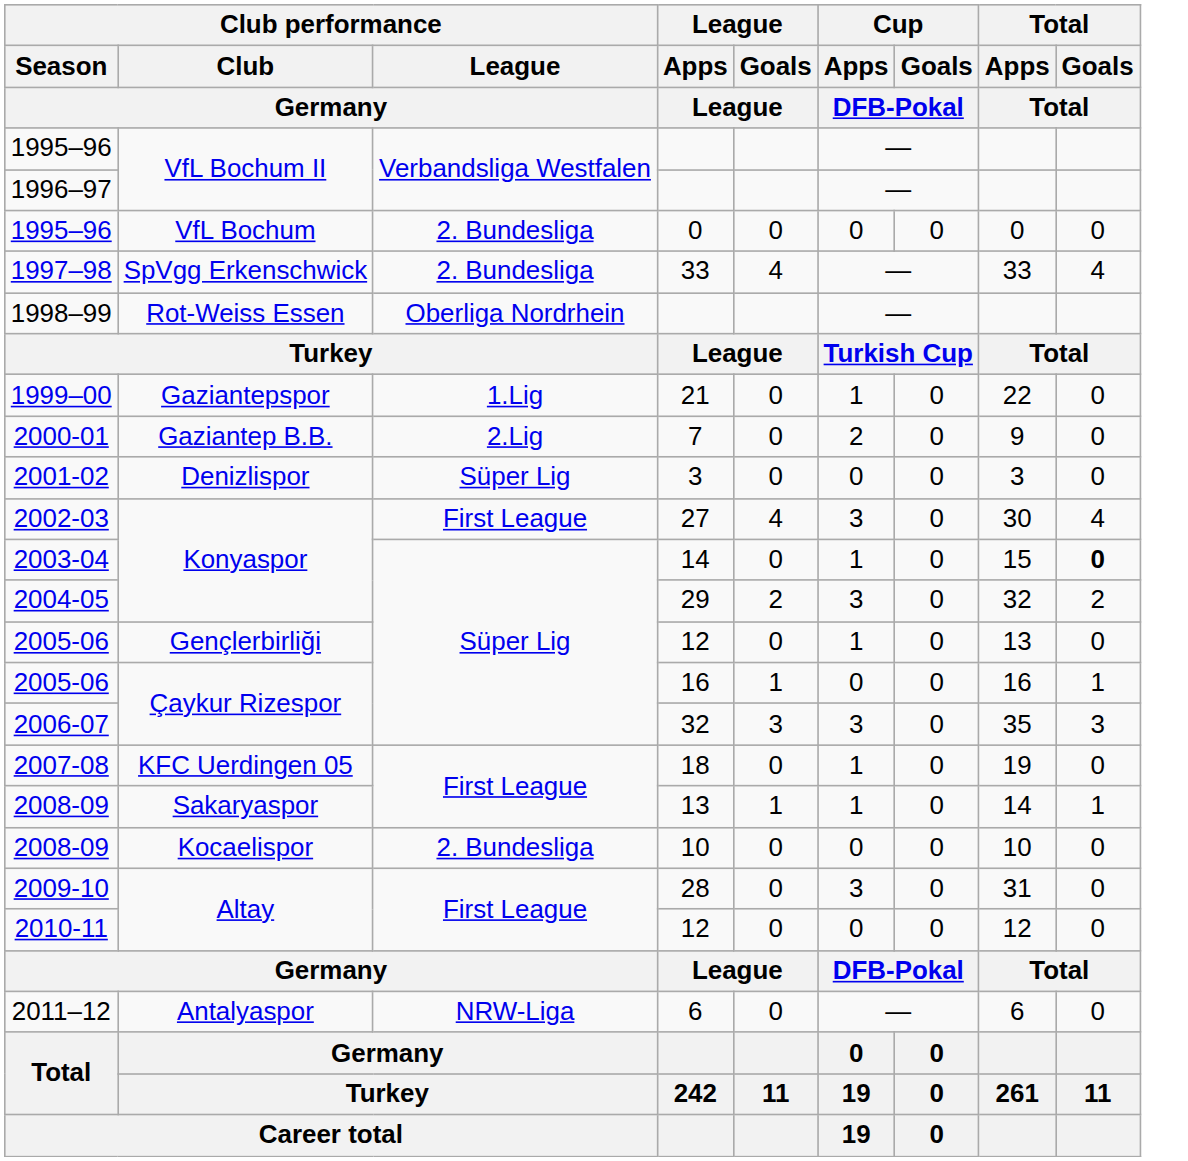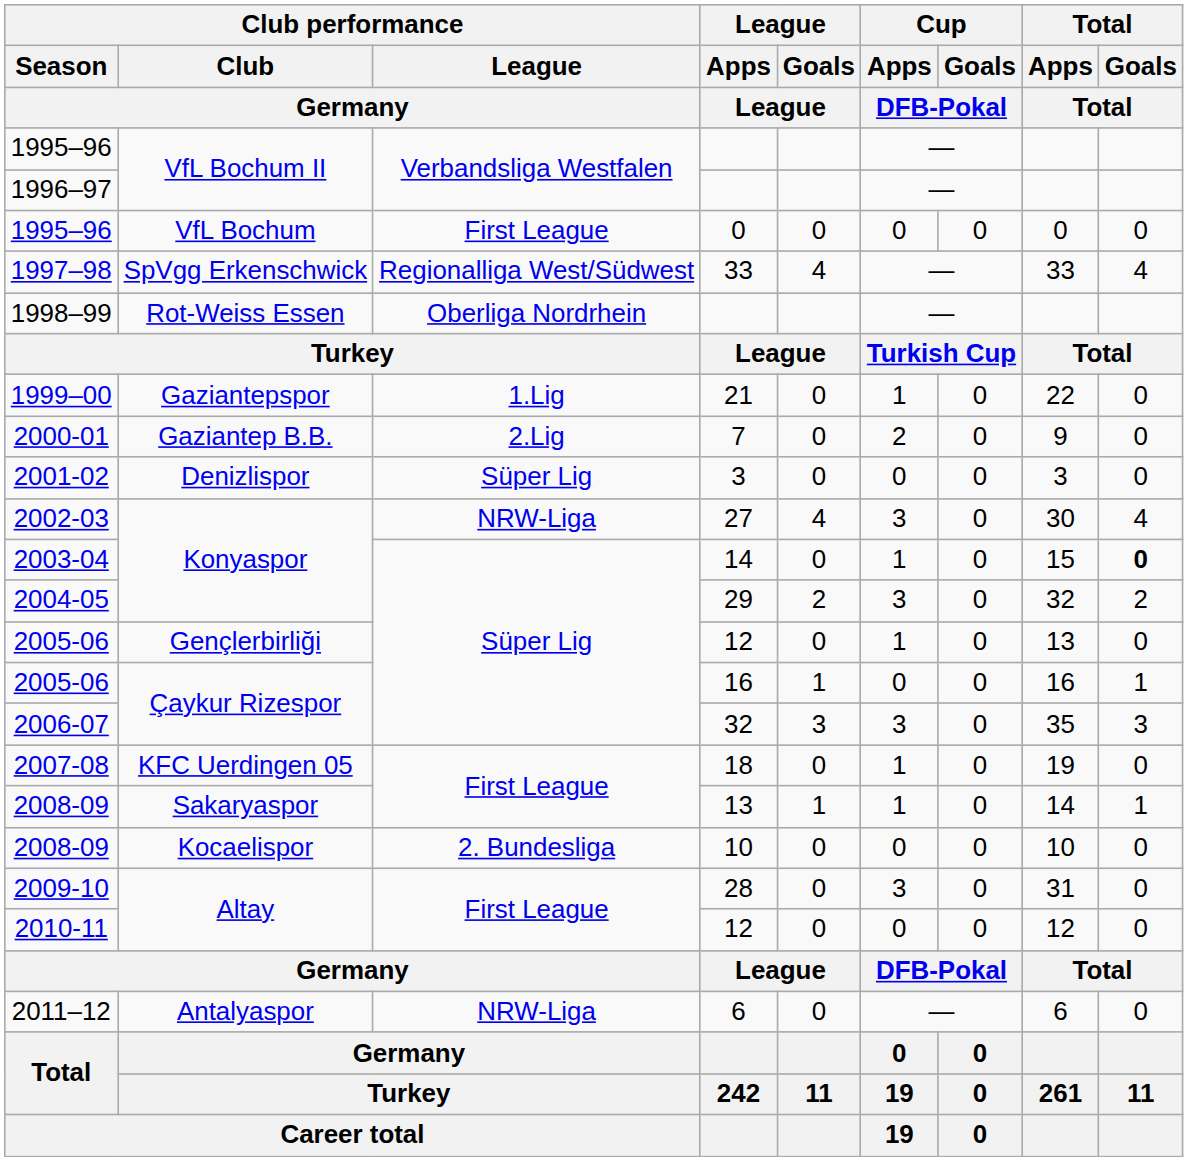 <table class="wikitable" style="text-align:center">
 <tr>
 <th colspan=3>Club performance</th>
 <th colspan=2>League</th>
 <th colspan=2>Cup</th>
 <th colspan=2>Total</th>
 </tr>
 <tr>
 <th>Season</th>
 <th>Club</th>
 <th>League</th>
 <th>Apps</th>
 <th>Goals</th>
 <th>Apps</th>
 <th>Goals</th>
 <th>Apps</th>
 <th>Goals</th>
 </tr>
 <tr>
 <th colspan=3>Germany</th>
 <th colspan=2>League</th>
 <th colspan=2><a href='#'>DFB-Pokal</a></th>
 <th colspan=2>Total</th>
 </tr>
 <tr>
 <td>1995–96</td>
 <td rowspan="2"><a href='#'>VfL Bochum II</a></td>
 <td rowspan="2"><a href='#'>Verbandsliga Westfalen</a></td>
 <td></td>
 <td></td>
 <td colspan="2">—</td>
 <td></td>
 <td></td>
 </tr>
 <tr>
 <td>1996–97</td>
 <td></td>
 <td></td>
 <td colspan="2">—</td>
 <td></td>
 <td></td>
 </tr>
 <tr>
 <td><a href='#'>1995–96</a></td>
 <td><a href='#'>VfL Bochum</a></td>
-<td><a href='#'>2. Bundesliga</a></td>
+<td><a href='#'>First League</a></td>
 <td>0</td>
 <td>0</td>
 <td>0</td>
 <td>0</td>
 <td>0</td>
 <td>0</td>
 </tr>
 <tr>
 <td><a href='#'>1997–98</a></td>
 <td><a href='#'>SpVgg Erkenschwick</a></td>
-<td><a href='#'>2. Bundesliga</a></td>
+<td><a href='#'>Regionalliga West/Südwest</a></td>
 <td>33</td>
 <td>4</td>
 <td colspan="2">—</td>
 <td>33</td>
 <td>4</td>
 </tr>
 <tr>
 <td>1998–99</td>
 <td><a href='#'>Rot-Weiss Essen</a></td>
 <td><a href='#'>Oberliga Nordrhein</a></td>
 <td></td>
 <td></td>
 <td colspan="2">—</td>
 <td></td>
 <td></td>
 </tr>
 <tr>
 <th colspan=3>Turkey</th>
 <th colspan=2>League</th>
 <th colspan=2><a href='#'>Turkish Cup</a></th>
 <th colspan=2>Total</th>
 </tr>
 <tr>
 <td><a href='#'>1999–00</a></td>
 <td><a href='#'>Gaziantepspor</a></td>
 <td><a href='#'>1.Lig</a></td>
 <td>21</td>
 <td>0</td>
 <td>1</td>
 <td>0</td>
 <td>22</td>
 <td>0</td>
 </tr>
 <tr>
 <td><a href='#'>2000-01</a></td>
 <td><a href='#'>Gaziantep B.B.</a></td>
 <td><a href='#'>2.Lig</a></td>
 <td>7</td>
 <td>0</td>
 <td>2</td>
 <td>0</td>
 <td>9</td>
 <td>0</td>
 </tr>
 <tr>
 <td><a href='#'>2001-02</a></td>
 <td><a href='#'>Denizlispor</a></td>
 <td><a href='#'>Süper Lig</a></td>
 <td>3</td>
 <td>0</td>
 <td>0</td>
 <td>0</td>
 <td>3</td>
 <td>0</td>
 </tr>
 <tr>
 <td><a href='#'>2002-03</a></td>
 <td rowspan="3"><a href='#'>Konyaspor</a></td>
-<td><a href='#'>First League</a></td>
+<td><a href='#'>NRW-Liga</a></td>
 <td>27</td>
 <td>4</td>
 <td>3</td>
 <td>0</td>
 <td>30</td>
 <td>4</td>
 </tr>
 <tr>
 <td><a href='#'>2003-04</a></td>
 <td rowspan="5"><a href='#'>Süper Lig</a></td>
 <td>14</td>
 <td>0</td>
 <td>1</td>
 <td>0</td>
 <td>15</td>
 <td><strong>0</strong></td>
 </tr>
 <tr>
 <td><a href='#'>2004-05</a></td>
 <td>29</td>
 <td>2</td>
 <td>3</td>
 <td>0</td>
 <td>32</td>
 <td>2</td>
 </tr>
 <tr>
 <td><a href='#'>2005-06</a></td>
 <td><a href='#'>Gençlerbirliği</a></td>
 <td>12</td>
 <td>0</td>
 <td>1</td>
 <td>0</td>
 <td>13</td>
 <td>0</td>
 </tr>
 <tr>
 <td><a href='#'>2005-06</a></td>
 <td rowspan="2"><a href='#'>Çaykur Rizespor</a></td>
 <td>16</td>
 <td>1</td>
 <td>0</td>
 <td>0</td>
 <td>16</td>
 <td>1</td>
 </tr>
 <tr>
 <td><a href='#'>2006-07</a></td>
 <td>32</td>
 <td>3</td>
 <td>3</td>
 <td>0</td>
 <td>35</td>
 <td>3</td>
 </tr>
 <tr>
 <td><a href='#'>2007-08</a></td>
 <td><a href='#'>KFC Uerdingen 05</a></td>
 <td rowspan="2"><a href='#'>First League</a></td>
 <td>18</td>
 <td>0</td>
 <td>1</td>
 <td>0</td>
 <td>19</td>
 <td>0</td>
 </tr>
 <tr>
 <td><a href='#'>2008-09</a></td>
 <td><a href='#'>Sakaryaspor</a></td>
 <td>13</td>
 <td>1</td>
 <td>1</td>
 <td>0</td>
 <td>14</td>
 <td>1</td>
 </tr>
 <tr>
 <td><a href='#'>2008-09</a></td>
 <td><a href='#'>Kocaelispor</a></td>
 <td><a href='#'>2. Bundesliga</a></td>
 <td>10</td>
 <td>0</td>
 <td>0</td>
 <td>0</td>
 <td>10</td>
 <td>0</td>
 </tr>
 <tr>
 <td><a href='#'>2009-10</a></td>
 <td rowspan="2"><a href='#'>Altay</a></td>
 <td rowspan="2"><a href='#'>First League</a></td>
 <td>28</td>
 <td>0</td>
 <td>3</td>
 <td>0</td>
 <td>31</td>
 <td>0</td>
 </tr>
 <tr>
 <td><a href='#'>2010-11</a></td>
 <td>12</td>
 <td>0</td>
 <td>0</td>
 <td>0</td>
 <td>12</td>
 <td>0</td>
 </tr>
 <tr>
 <th colspan=3>Germany</th>
 <th colspan=2>League</th>
 <th colspan=2><a href='#'>DFB-Pokal</a></th>
 <th colspan=2>Total</th>
 </tr>
 <tr>
 <td>2011–12</td>
 <td><a href='#'>Antalyaspor</a></td>
 <td><a href='#'>NRW-Liga</a></td>
 <td>6</td>
 <td>0</td>
 <td colspan="2">—</td>
 <td>6</td>
 <td>0</td>
 </tr>
 <tr>
 <th rowspan=2>Total</th>
 <th colspan=2>Germany</th>
 <th></th>
 <th></th>
 <th>0</th>
 <th>0</th>
 <th></th>
 <th></th>
 </tr>
 <tr>
 <th colspan=2>Turkey</th>
 <th>242</th>
 <th>11</th>
 <th>19</th>
 <th>0</th>
 <th>261</th>
 <th>11</th>
 </tr>
 <tr>
 <th colspan=3>Career total</th>
 <th></th>
 <th></th>
 <th>19</th>
 <th>0</th>
 <th></th>
 <th></th>
 </tr>
 </table>
